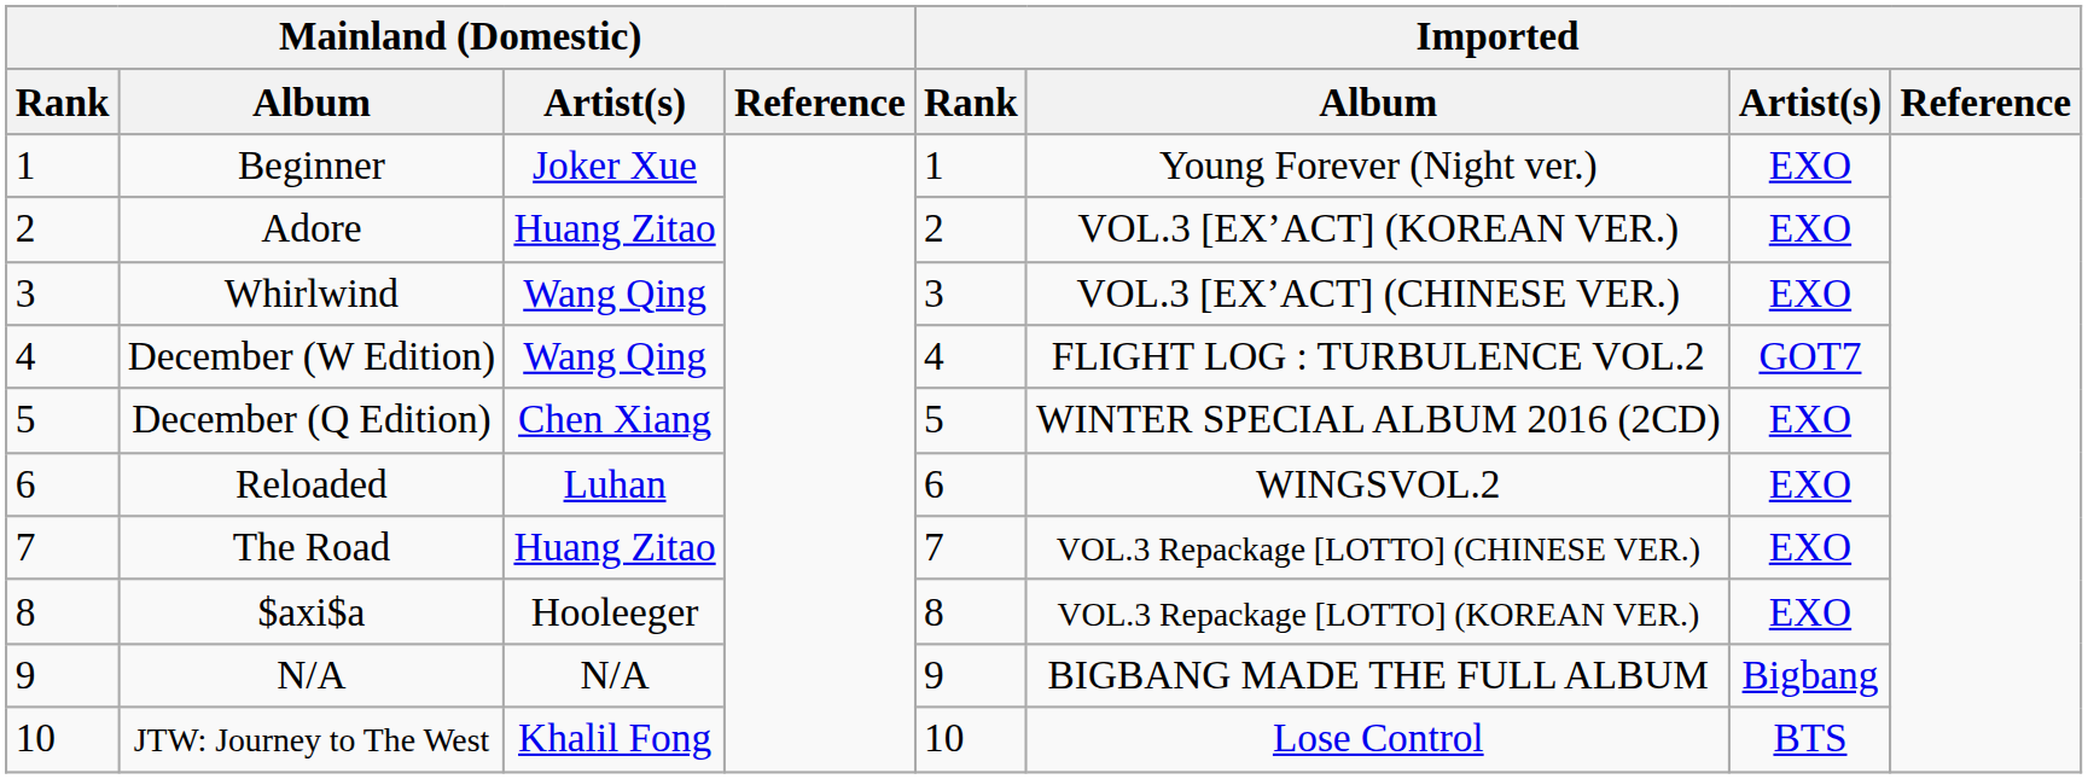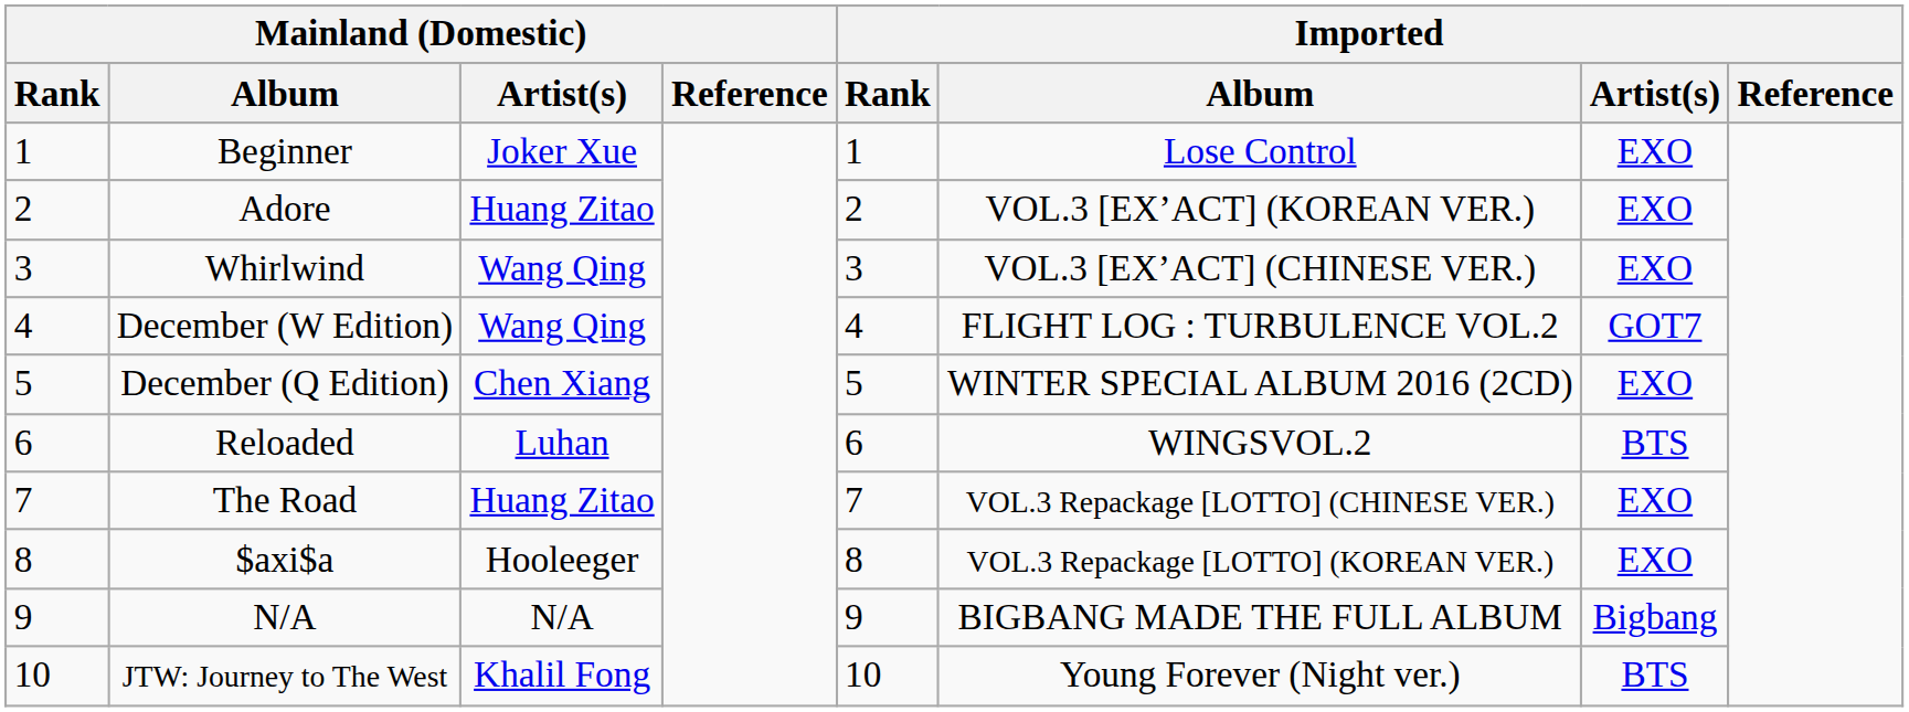 <table class="wikitable">
 <tr>
 <th colspan="4">Mainland (Domestic)</th>
 <th colspan="4">Imported</th>
 </tr>
 <tr>
 <th align="center">Rank</th>
 <th align="center">Album</th>
 <th align="center">Artist(s)</th>
 <th align="center">Reference</th>
 <th>Rank</th>
 <th>Album</th>
 <th>Artist(s)</th>
 <th>Reference</th>
 </tr>
 <tr>
 <td align="left">1</td>
 <td align="center">Beginner</td>
 <td align="center"><a href='#'>Joker Xue</a></td>
 <td rowspan="10" align="center"></td>
 <td>1</td>
-<td align="center">Young Forever (Night ver.)</td>
+<td align="center"><a href='#'>Lose Control</a></td>
 <td align="center"><a href='#'>EXO</a></td>
 <td rowspan="10" align="center"></td>
 </tr>
 <tr>
 <td align="left">2</td>
 <td align="center">Adore</td>
 <td align="center"><a href='#'>Huang Zitao</a></td>
 <td align="left">2</td>
 <td align="center">VOL.3 [EX’ACT] (KOREAN VER.)</td>
 <td align="center"><a href='#'>EXO</a></td>
 </tr>
 <tr>
 <td align="left">3</td>
 <td align="center">Whirlwind</td>
 <td align="center"><a href='#'>Wang Qing</a></td>
 <td align="left">3</td>
 <td align="center">VOL.3 [EX’ACT] (CHINESE VER.)</td>
 <td align="center"><a href='#'>EXO</a></td>
 </tr>
 <tr>
 <td align="left">4</td>
 <td align="center">December (W Edition)</td>
 <td align="center"><a href='#'>Wang Qing</a></td>
 <td align="left">4</td>
 <td align="center">FLIGHT LOG : TURBULENCE VOL.2</td>
 <td align="center"><a href='#'>GOT7</a></td>
 </tr>
 <tr>
 <td align="left">5</td>
 <td align="center">December (Q Edition)</td>
 <td align="center"><a href='#'>Chen Xiang</a></td>
 <td align="left">5</td>
 <td align="center">WINTER SPECIAL ALBUM 2016 (2CD)</td>
 <td align="center"><a href='#'>EXO</a></td>
 </tr>
 <tr>
 <td align="left">6</td>
 <td align="center">Reloaded</td>
 <td align="center"><a href='#'>Luhan</a></td>
 <td align="left">6</td>
 <td align="center">WINGSVOL.2</td>
-<td align="center"><a href='#'>EXO</a></td>
+<td align="center"><a href='#'>BTS</a></td>
 </tr>
 <tr>
 <td align="left">7</td>
 <td align="center">The Road</td>
 <td align="center"><a href='#'>Huang Zitao</a></td>
 <td>7</td>
 <td align="center"><small>VOL.3 Repackage [LOTTO]  (CHINESE VER.)</small></td>
 <td align="center"><a href='#'>EXO</a></td>
 </tr>
 <tr>
 <td align="left">8</td>
 <td align="center">$axi$a</td>
 <td align="center">Hooleeger</td>
 <td align="left">8</td>
 <td align="center"><small>VOL.3 Repackage [LOTTO] (KOREAN VER.)</small></td>
 <td align="center"><a href='#'>EXO</a></td>
 </tr>
 <tr>
 <td align="left">9</td>
 <td align="center">N/A</td>
 <td align="center">N/A</td>
 <td>9</td>
 <td align="center">BIGBANG MADE THE FULL ALBUM</td>
 <td align="center"><a href='#'>Bigbang</a></td>
 </tr>
 <tr>
 <td align="left">10</td>
 <td align="center"><small>JTW: Journey to The West</small></td>
 <td align="center"><a href='#'>Khalil Fong</a></td>
 <td align="left">10</td>
-<td align="center"><a href='#'>Lose Control</a></td>
+<td align="center">Young Forever (Night ver.)</td>
 <td align="center"><a href='#'>BTS</a></td>
 </tr>
 </table>
